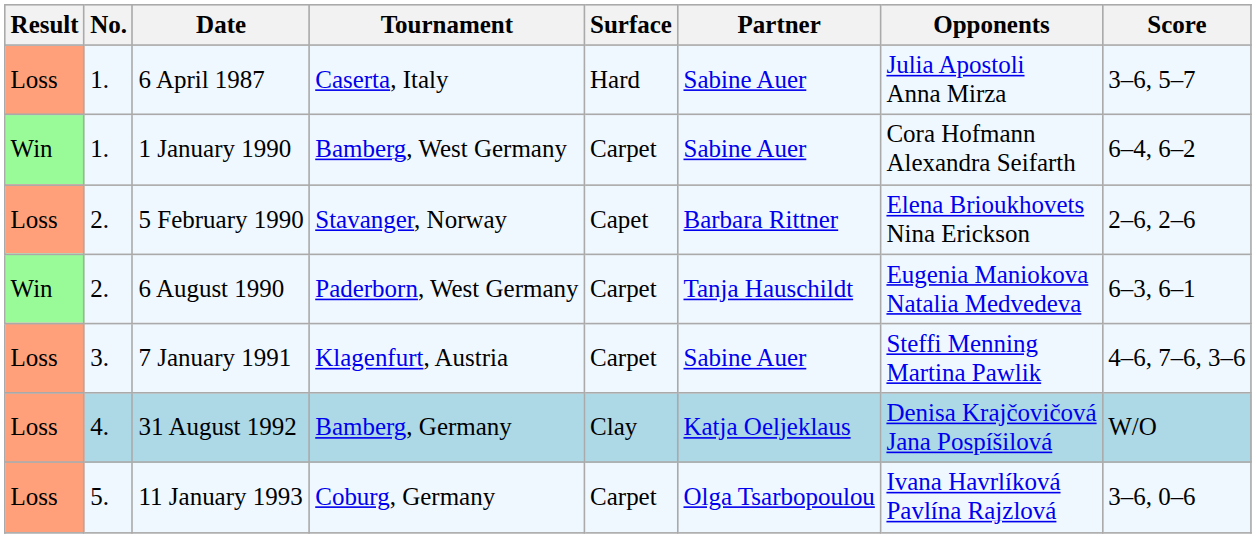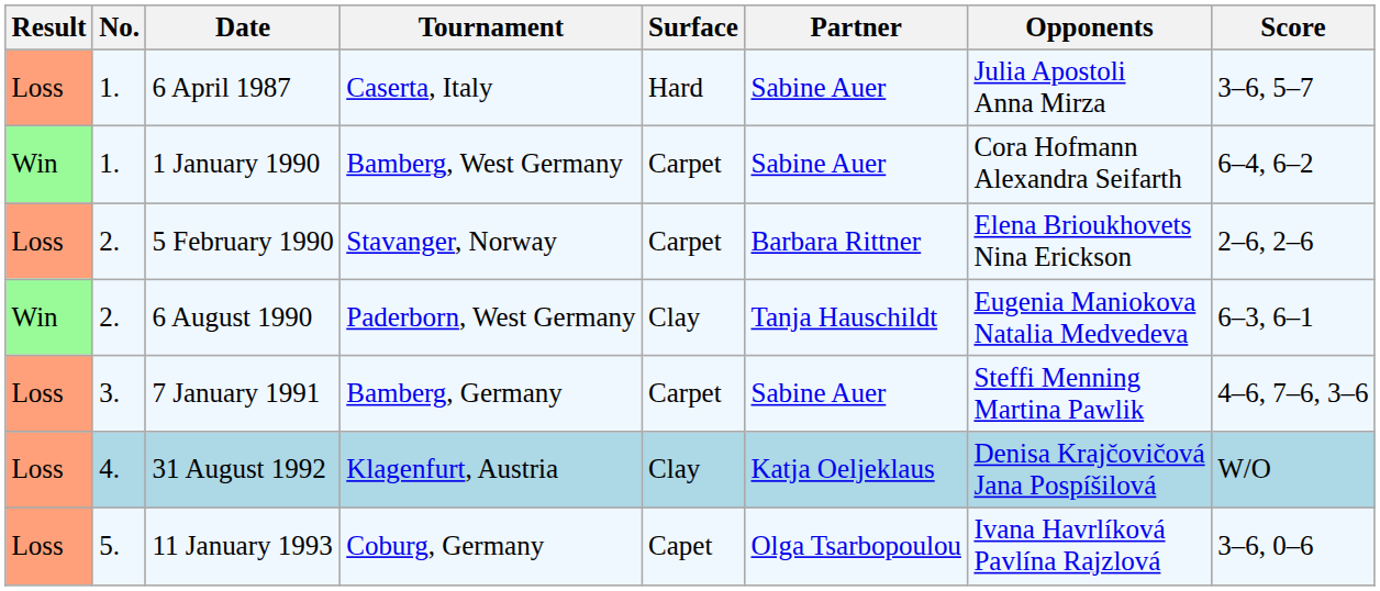 <table class="sortable wikitable" style=font-size:97%>
 <tr>
 <th>Result</th>
 <th>No.</th>
 <th>Date</th>
 <th>Tournament</th>
 <th>Surface</th>
 <th>Partner</th>
 <th>Opponents</th>
 <th>Score</th>
 </tr>
 <tr style="background:#f0f8ff;">
 <td style="background:#ffa07a;">Loss</td>
 <td>1.</td>
 <td>6 April 1987</td>
 <td><a href='#'>Caserta</a>, Italy</td>
 <td>Hard</td>
 <td> <a href='#'>Sabine Auer</a></td>
 <td> <a href='#'>Julia Apostoli</a> <br>  Anna Mirza</td>
 <td>3–6, 5–7</td>
 </tr>
 <tr style="background:#f0f8ff;">
 <td style="background:#98fb98;">Win</td>
 <td>1.</td>
 <td>1 January 1990</td>
 <td><a href='#'>Bamberg</a>, West Germany</td>
 <td>Carpet</td>
 <td> <a href='#'>Sabine Auer</a></td>
 <td> Cora Hofmann <br>  Alexandra Seifarth</td>
 <td>6–4, 6–2</td>
 </tr>
 <tr style="background:#f0f8ff;">
 <td style="background:#ffa07a;">Loss</td>
 <td>2.</td>
 <td>5 February 1990</td>
 <td><a href='#'>Stavanger</a>, Norway</td>
-<td>Capet</td>
+<td>Carpet</td>
 <td> <a href='#'>Barbara Rittner</a></td>
 <td> <a href='#'>Elena Brioukhovets</a> <br>  Nina Erickson</td>
 <td>2–6, 2–6</td>
 </tr>
 <tr style="background:#f0f8ff;">
 <td style="background:#98fb98;">Win</td>
 <td>2.</td>
 <td>6 August 1990</td>
 <td><a href='#'>Paderborn</a>, West Germany</td>
-<td>Carpet</td>
+<td>Clay</td>
 <td> <a href='#'>Tanja Hauschildt</a></td>
 <td> <a href='#'>Eugenia Maniokova</a> <br>  <a href='#'>Natalia Medvedeva</a></td>
 <td>6–3, 6–1</td>
 </tr>
 <tr style="background:#f0f8ff;">
 <td style="background:#ffa07a;">Loss</td>
 <td>3.</td>
 <td>7 January 1991</td>
-<td><a href='#'>Klagenfurt</a>, Austria</td>
+<td><a href='#'>Bamberg</a>, Germany</td>
 <td>Carpet</td>
 <td> <a href='#'>Sabine Auer</a></td>
 <td> <a href='#'>Steffi Menning</a> <br>  <a href='#'>Martina Pawlik</a></td>
 <td>4–6, 7–6, 3–6</td>
 </tr>
 <tr style="background:lightblue;">
 <td style="background:#ffa07a;">Loss</td>
 <td>4.</td>
 <td>31 August 1992</td>
-<td><a href='#'>Bamberg</a>, Germany</td>
+<td><a href='#'>Klagenfurt</a>, Austria</td>
 <td>Clay</td>
 <td> <a href='#'>Katja Oeljeklaus</a></td>
 <td> <a href='#'>Denisa Krajčovičová</a> <br>  <a href='#'>Jana Pospíšilová</a></td>
 <td>W/O</td>
 </tr>
 <tr style="background:#f0f8ff;">
 <td style="background:#ffa07a;">Loss</td>
 <td>5.</td>
 <td>11 January 1993</td>
 <td><a href='#'>Coburg</a>, Germany</td>
-<td>Carpet</td>
+<td>Capet</td>
 <td> <a href='#'>Olga Tsarbopoulou</a></td>
 <td> <a href='#'>Ivana Havrlíková</a> <br>  <a href='#'>Pavlína Rajzlová</a></td>
 <td>3–6, 0–6</td>
 </tr>
 </table>
